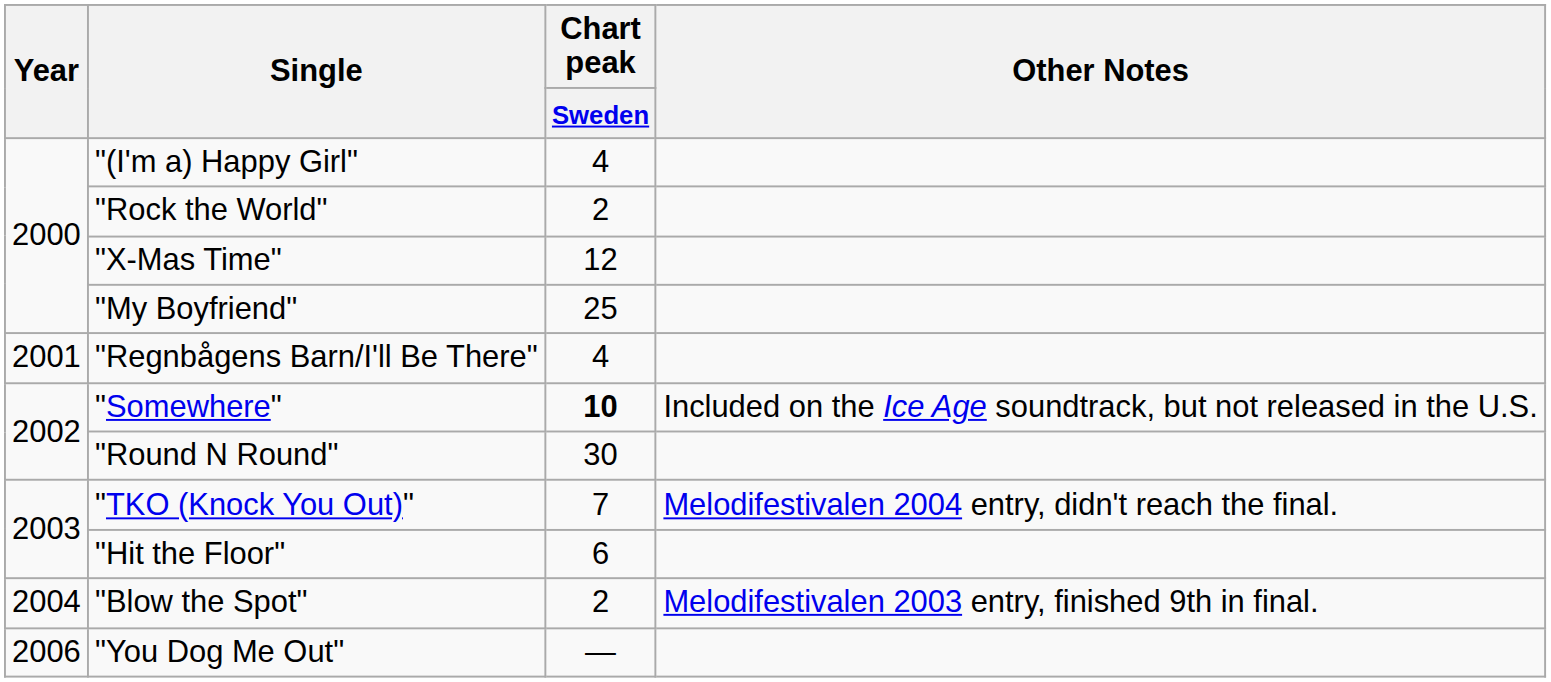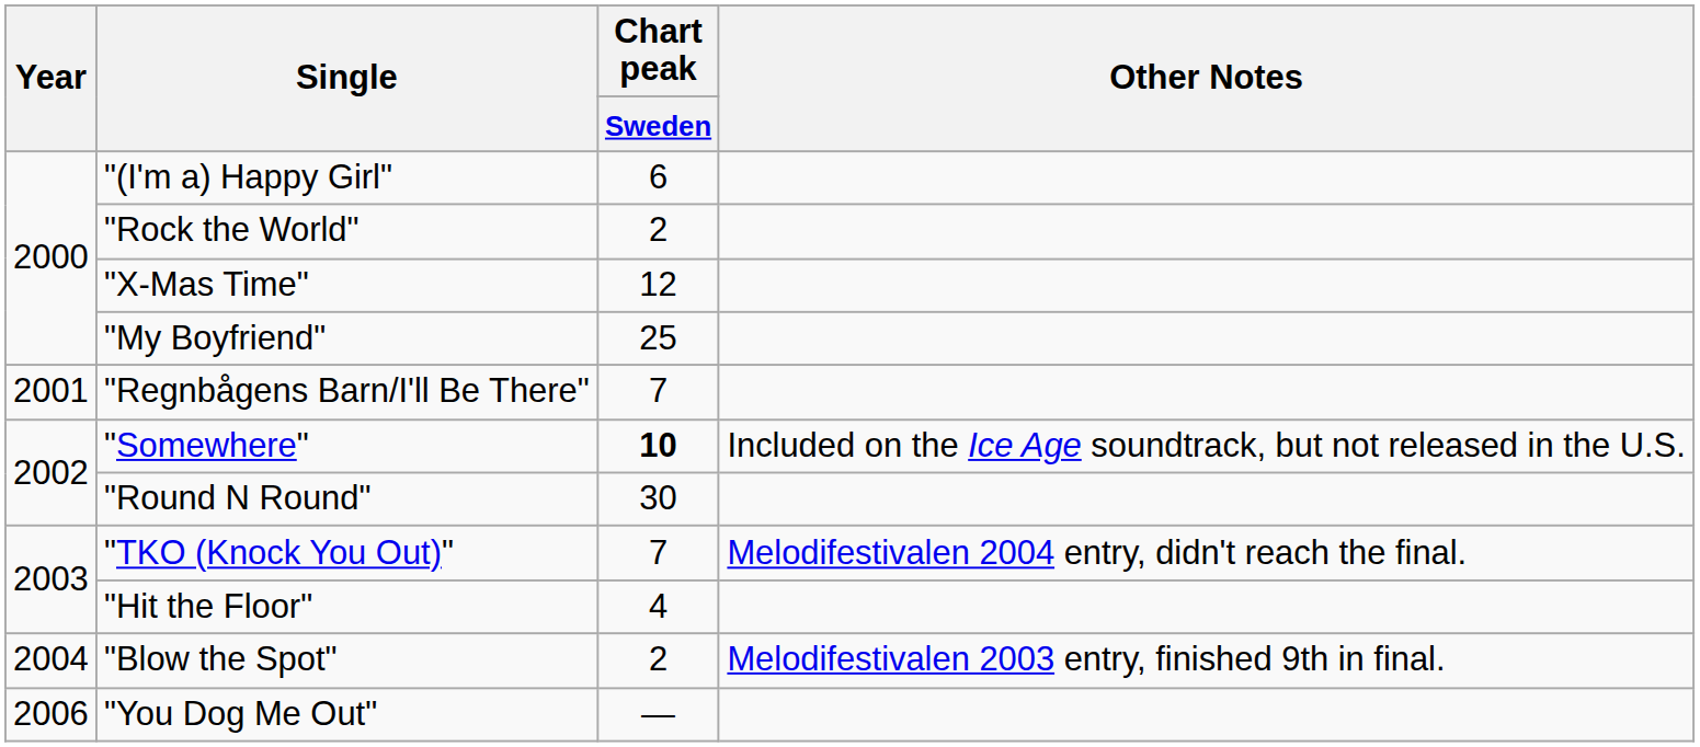 <table class="wikitable">
 <tr>
 <th rowspan="2">Year</th>
 <th rowspan="2">Single</th>
 <th colspan="1">Chart peak</th>
 <th rowspan="2">Other Notes</th>
 </tr>
 <tr>
 <th width="45"><small><a href='#'>Sweden</a></small></th>
 </tr>
 <tr>
 <td rowspan="4">2000</td>
 <td>"(I'm a) Happy Girl"</td>
-<td align="center">4</td>
+<td align="center">6</td>
 <td></td>
 </tr>
 <tr>
 <td>"Rock the World"</td>
 <td align="center">2</td>
 <td></td>
 </tr>
 <tr>
 <td>"X-Mas Time"</td>
 <td align="center">12</td>
 <td></td>
 </tr>
 <tr>
 <td>"My Boyfriend"</td>
 <td align="center">25</td>
 <td></td>
 </tr>
 <tr>
 <td>2001</td>
 <td>"Regnbågens Barn/I'll Be There"</td>
-<td align="center">4</td>
+<td align="center">7</td>
 <td></td>
 </tr>
 <tr>
 <td rowspan="2">2002</td>
 <td>"<a href='#'>Somewhere</a>"</td>
 <td align="center"><strong>10</strong></td>
 <td>Included on the <em><a href='#'>Ice Age</a></em> soundtrack, but not released in the U.S.</td>
 </tr>
 <tr>
 <td>"Round N Round"</td>
 <td align="center">30</td>
 <td></td>
 </tr>
 <tr>
 <td rowspan="2">2003</td>
 <td>"<a href='#'>TKO (Knock You Out)</a>"</td>
 <td align="center">7</td>
 <td><a href='#'>Melodifestivalen 2004</a> entry, didn't reach the final.</td>
 </tr>
 <tr>
 <td>"Hit the Floor"</td>
-<td align="center">6</td>
+<td align="center">4</td>
 <td></td>
 </tr>
 <tr>
 <td>2004</td>
 <td>"Blow the Spot"</td>
 <td align="center">2</td>
 <td><a href='#'>Melodifestivalen 2003</a> entry, finished 9th in final.</td>
 </tr>
 <tr>
 <td>2006</td>
 <td>"You Dog Me Out"</td>
 <td align="center">—</td>
 <td></td>
 </tr>
 </table>
